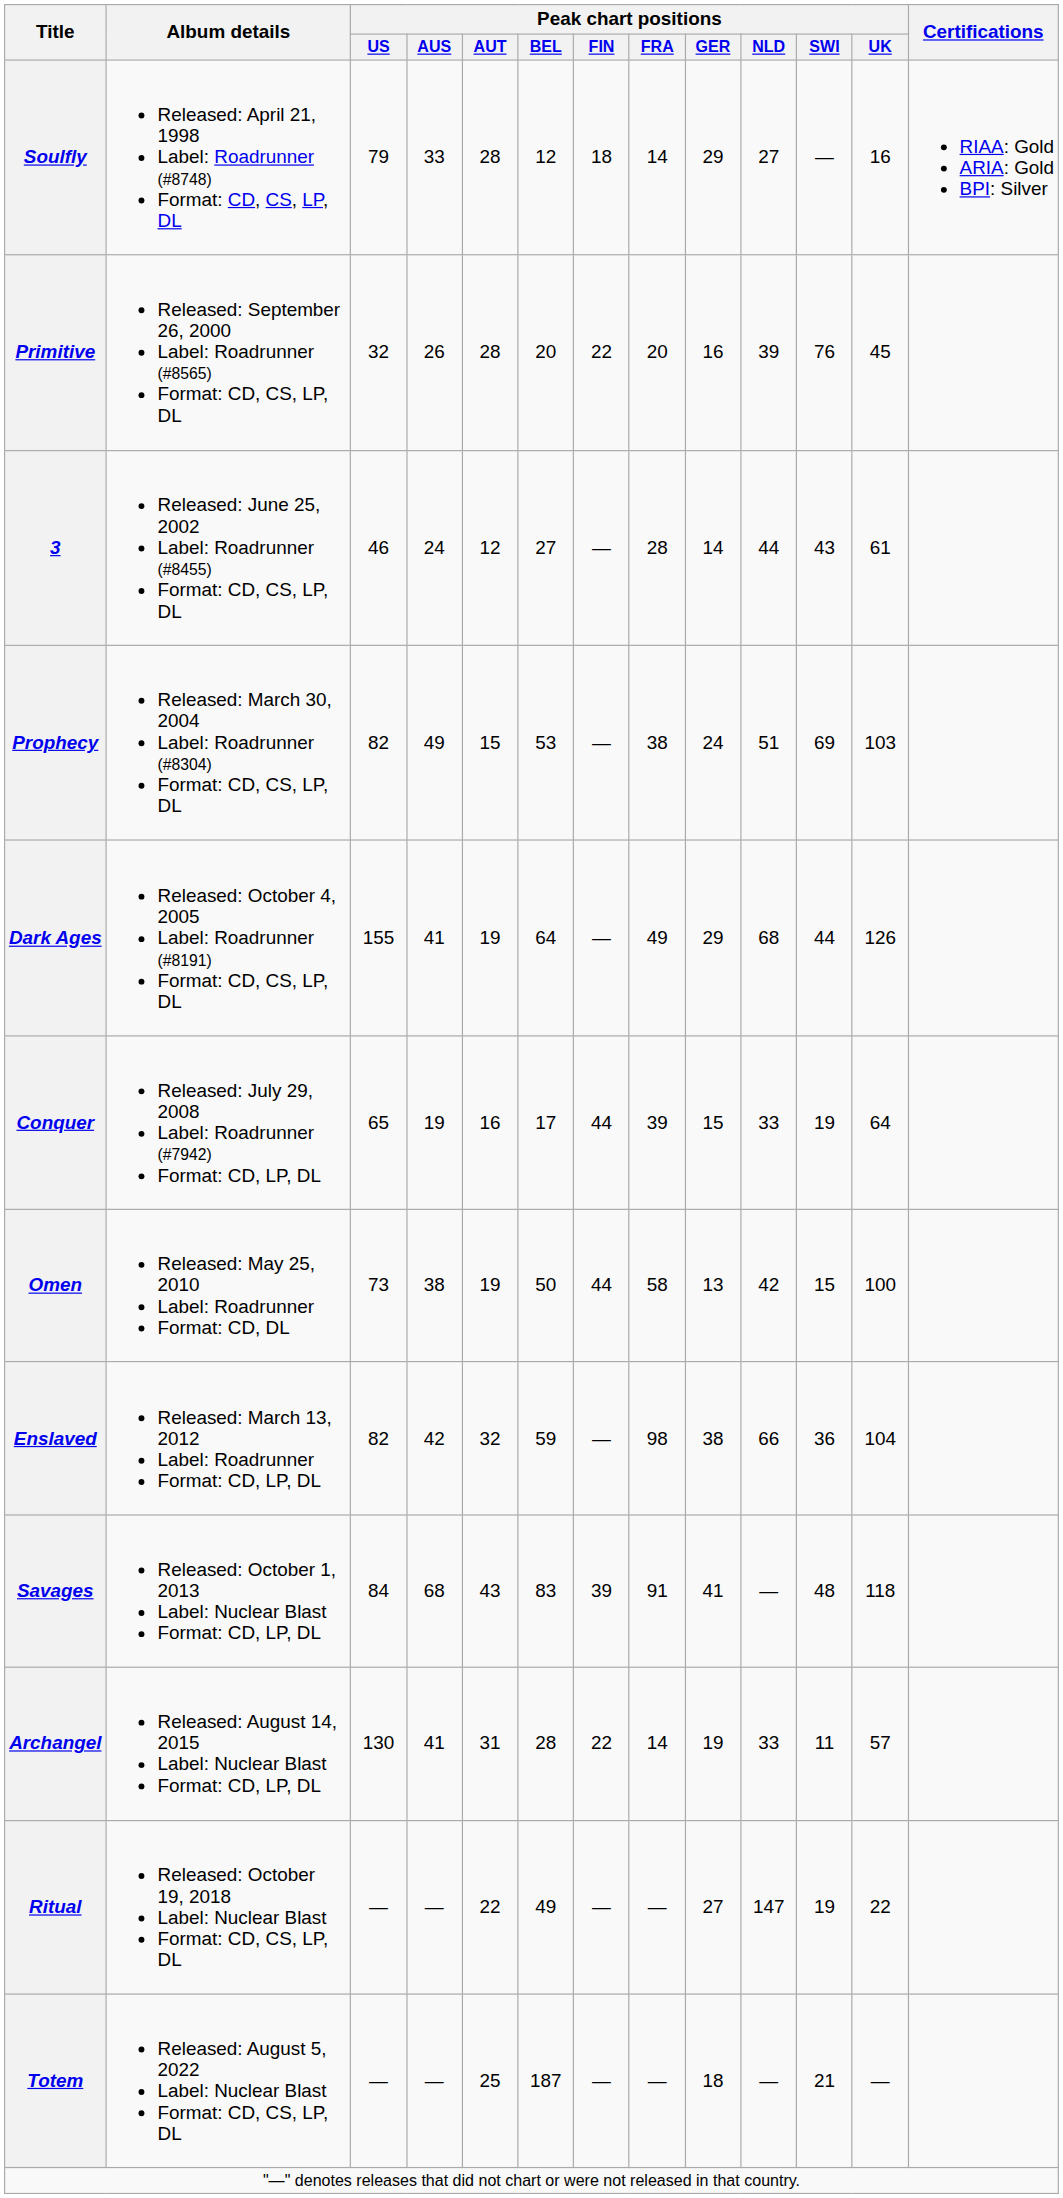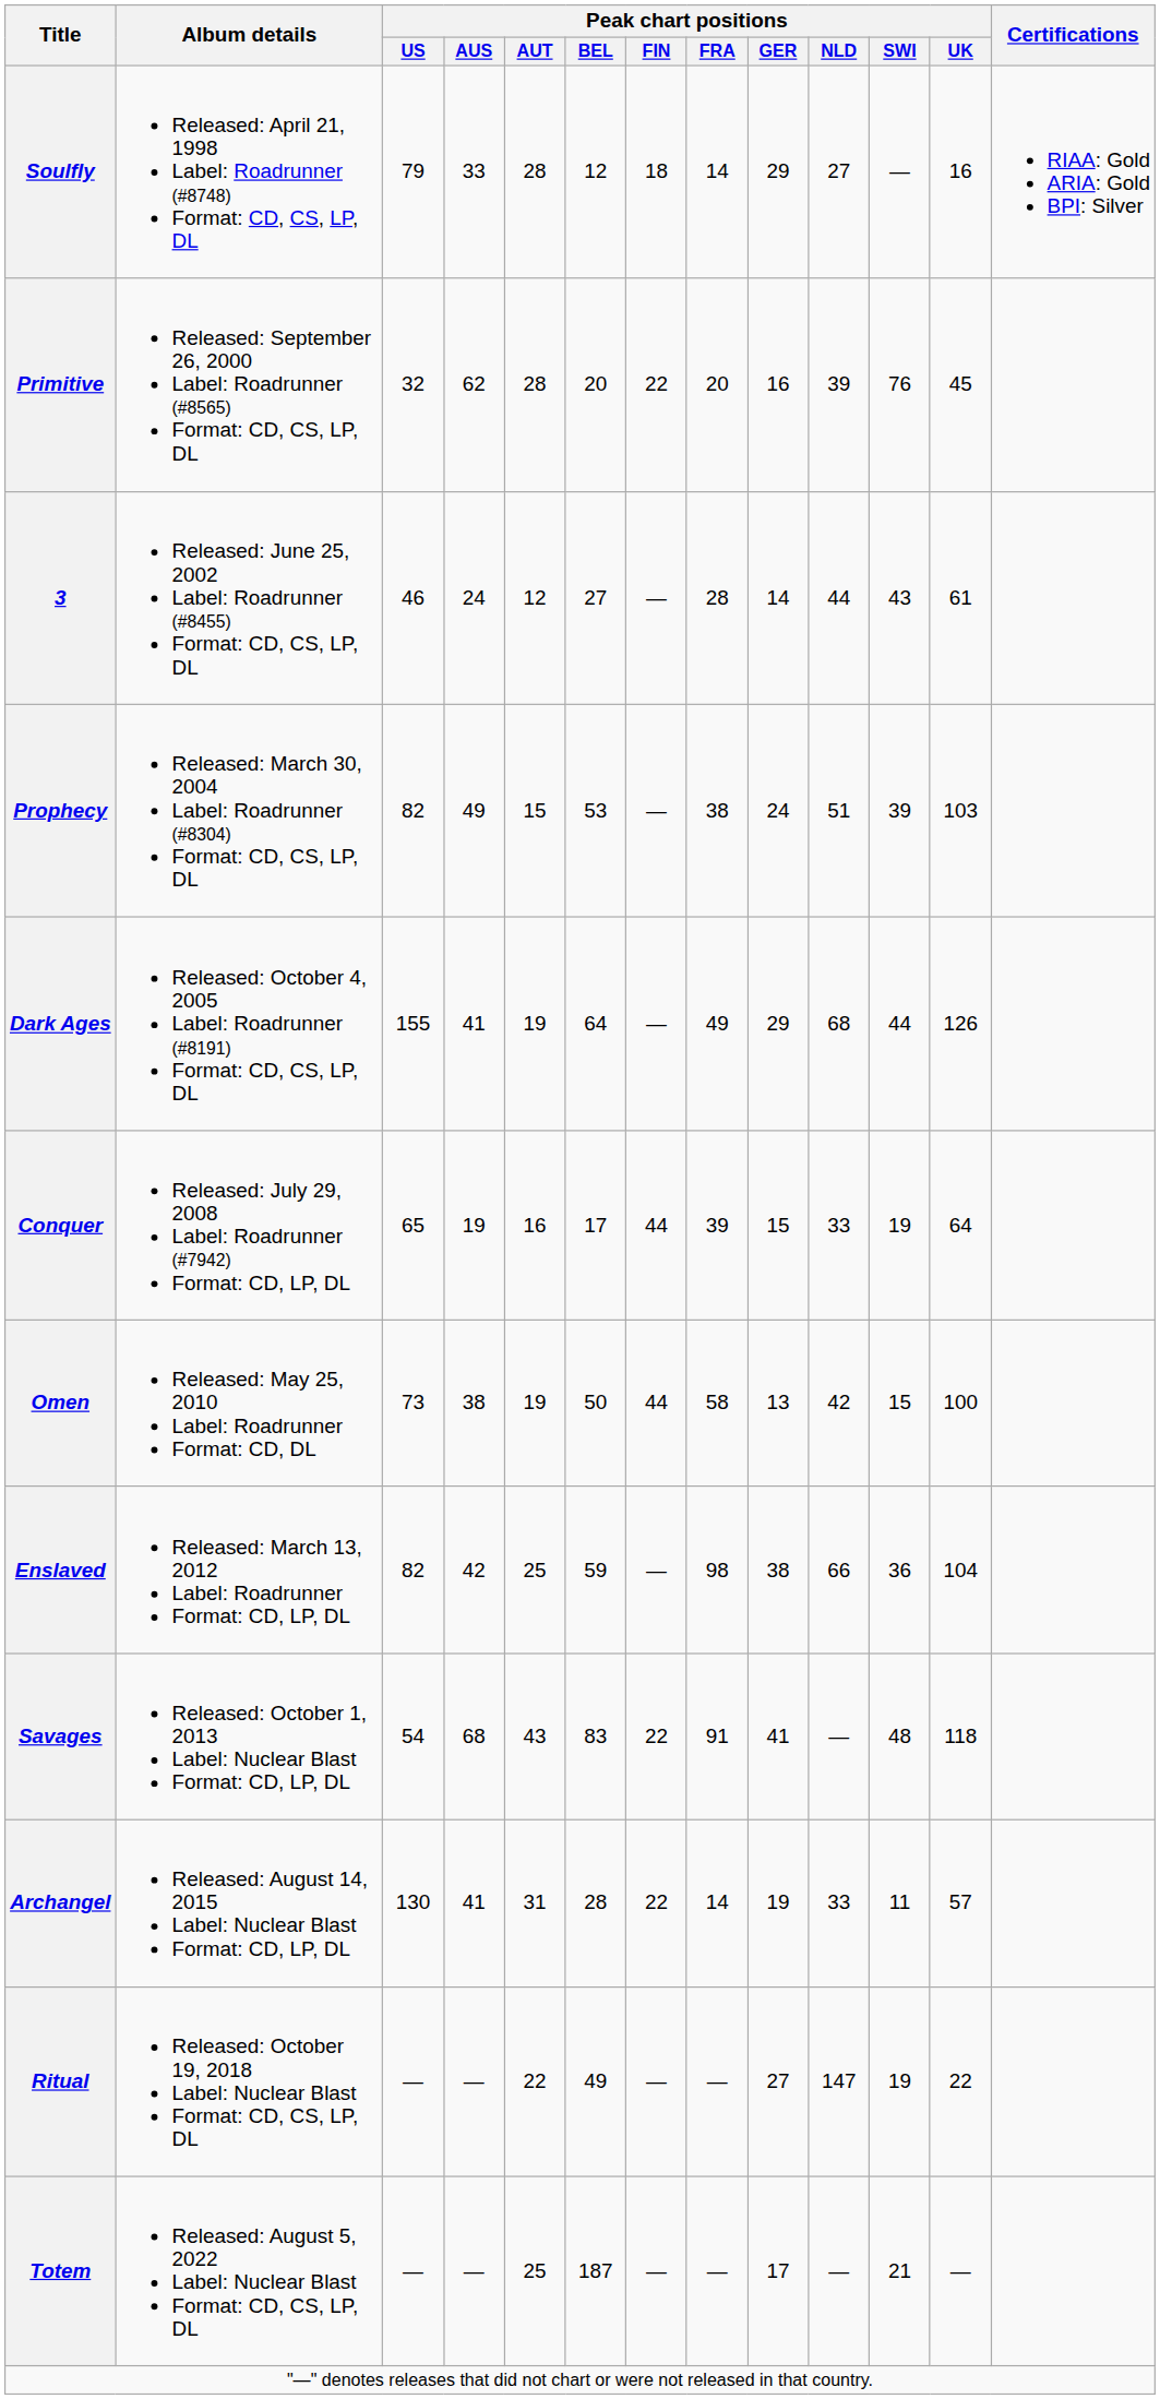 <table class="wikitable plainrowheaders">
 <tr>
 <th rowspan="2">Title</th>
 <th rowspan="2" width="200">Album details</th>
 <th colspan="10">Peak chart positions</th>
 <th rowspan="2"><a href='#'>Certifications</a></th>
 </tr>
 <tr>
 <th style="width:3em;font-size:85%"><a href='#'>US</a><br></th>
 <th style="width:3em;font-size:85%"><a href='#'>AUS</a><br></th>
 <th style="width:3em;font-size:85%"><a href='#'>AUT</a><br></th>
 <th style="width:3em;font-size:85%"><a href='#'>BEL</a><br></th>
 <th style="width:3em;font-size:85%"><a href='#'>FIN</a><br></th>
 <th style="width:3em;font-size:85%"><a href='#'>FRA</a><br></th>
 <th style="width:3em;font-size:85%"><a href='#'>GER</a><br></th>
 <th style="width:3em;font-size:85%"><a href='#'>NLD</a><br></th>
 <th style="width:3em;font-size:85%"><a href='#'>SWI</a><br></th>
 <th style="width:3em;font-size:85%"><a href='#'>UK</a><br></th>
 </tr>
 <tr>
 <th scope="row"><em><a href='#'>Soulfly</a></em></th>
 <td><br><ul><li>Released: April 21, 1998</li><li>Label: <a href='#'>Roadrunner</a> <small>(#8748)</small></li><li>Format: <a href='#'>CD</a>, <a href='#'>CS</a>, <a href='#'>LP</a>, <a href='#'>DL</a></li></ul></td>
 <td align="center">79</td>
 <td align="center">33</td>
 <td align="center">28</td>
 <td align="center">12</td>
 <td align="center">18</td>
 <td align="center">14</td>
 <td align="center">29</td>
 <td align="center">27</td>
 <td align="center">—</td>
 <td align="center">16</td>
 <td><br><ul><li><a href='#'>RIAA</a>: Gold</li><li><a href='#'>ARIA</a>: Gold</li><li><a href='#'>BPI</a>: Silver</li></ul></td>
 </tr>
 <tr>
 <th scope="row"><em><a href='#'>Primitive</a></em></th>
 <td><br><ul><li>Released: September 26, 2000</li><li>Label: Roadrunner <small>(#8565)</small></li><li>Format: CD, CS, LP, DL</li></ul></td>
 <td align="center">32</td>
-<td align="center">26</td>
+<td align="center">62</td>
 <td align="center">28</td>
 <td align="center">20</td>
 <td align="center">22</td>
 <td align="center">20</td>
 <td align="center">16</td>
 <td align="center">39</td>
 <td align="center">76</td>
 <td align="center">45</td>
 <td></td>
 </tr>
 <tr>
 <th scope="row"><em><a href='#'>3</a></em></th>
 <td><br><ul><li>Released: June 25, 2002</li><li>Label: Roadrunner <small>(#8455)</small></li><li>Format: CD, CS, LP, DL</li></ul></td>
 <td align="center">46</td>
 <td align="center">24</td>
 <td align="center">12</td>
 <td align="center">27</td>
 <td align="center">—</td>
 <td align="center">28</td>
 <td align="center">14</td>
 <td align="center">44</td>
 <td align="center">43</td>
 <td align="center">61</td>
 <td></td>
 </tr>
 <tr>
 <th scope="row"><em><a href='#'>Prophecy</a></em></th>
 <td><br><ul><li>Released: March 30, 2004</li><li>Label: Roadrunner <small>(#8304)</small></li><li>Format: CD, CS, LP, DL</li></ul></td>
 <td align="center">82</td>
 <td align="center">49</td>
 <td align="center">15</td>
 <td align="center">53</td>
 <td align="center">—</td>
 <td align="center">38</td>
 <td align="center">24</td>
 <td align="center">51</td>
-<td align="center">69</td>
+<td align="center">39</td>
 <td align="center">103</td>
 <td></td>
 </tr>
 <tr>
 <th scope="row"><em><a href='#'>Dark Ages</a></em></th>
 <td><br><ul><li>Released: October 4, 2005</li><li>Label: Roadrunner <small>(#8191)</small></li><li>Format: CD, CS, LP, DL</li></ul></td>
 <td align="center">155</td>
 <td align="center">41</td>
 <td align="center">19</td>
 <td align="center">64</td>
 <td align="center">—</td>
 <td align="center">49</td>
 <td align="center">29</td>
 <td align="center">68</td>
 <td align="center">44</td>
 <td align="center">126</td>
 <td></td>
 </tr>
 <tr>
 <th scope="row"><em><a href='#'>Conquer</a></em></th>
 <td><br><ul><li>Released: July 29, 2008</li><li>Label: Roadrunner <small>(#7942)</small></li><li>Format: CD, LP, DL</li></ul></td>
 <td align="center">65</td>
 <td align="center">19</td>
 <td align="center">16</td>
 <td align="center">17</td>
 <td align="center">44</td>
 <td align="center">39</td>
 <td align="center">15</td>
 <td align="center">33</td>
 <td align="center">19</td>
 <td align="center">64</td>
 <td></td>
 </tr>
 <tr>
 <th scope="row"><em><a href='#'>Omen</a></em></th>
 <td><br><ul><li>Released: May 25, 2010</li><li>Label: Roadrunner</li><li>Format: CD, DL</li></ul></td>
 <td align="center">73</td>
 <td align="center">38</td>
 <td align="center">19</td>
 <td align="center">50</td>
 <td align="center">44</td>
 <td align="center">58</td>
 <td align="center">13</td>
 <td align="center">42</td>
 <td align="center">15</td>
 <td align="center">100</td>
 <td></td>
 </tr>
 <tr>
 <th scope="row"><em><a href='#'>Enslaved</a></em></th>
 <td><br><ul><li>Released: March 13, 2012</li><li>Label: Roadrunner</li><li>Format: CD, LP, DL</li></ul></td>
 <td align="center">82</td>
 <td align="center">42</td>
-<td align="center">32</td>
+<td align="center">25</td>
 <td align="center">59</td>
 <td align="center">—</td>
 <td align="center">98</td>
 <td align="center">38</td>
 <td align="center">66</td>
 <td align="center">36</td>
 <td align="center">104</td>
 <td></td>
 </tr>
 <tr>
 <th scope="row"><em><a href='#'>Savages</a></em></th>
 <td><br><ul><li>Released: October 1, 2013</li><li>Label: Nuclear Blast</li><li>Format: CD, LP, DL</li></ul></td>
-<td align="center">84</td>
+<td align="center">54</td>
 <td align="center">68</td>
 <td align="center">43</td>
 <td align="center">83</td>
-<td align="center">39</td>
+<td align="center">22</td>
 <td align="center">91</td>
 <td align="center">41</td>
 <td align="center">—</td>
 <td align="center">48</td>
 <td align="center">118</td>
 <td></td>
 </tr>
 <tr>
 <th scope="row"><em><a href='#'>Archangel</a></em></th>
 <td><br><ul><li>Released: August 14, 2015</li><li>Label: Nuclear Blast</li><li>Format: CD, LP, DL</li></ul></td>
 <td align="center">130</td>
 <td align="center">41</td>
 <td align="center">31</td>
 <td align="center">28</td>
 <td align="center">22</td>
 <td align="center">14</td>
 <td align="center">19</td>
 <td align="center">33</td>
 <td align="center">11</td>
 <td align="center">57</td>
 <td></td>
 </tr>
 <tr>
 <th scope="row"><em><a href='#'>Ritual</a></em></th>
 <td><br><ul><li>Released: October 19, 2018</li><li>Label: Nuclear Blast</li><li>Format: CD, CS, LP, DL</li></ul></td>
 <td align="center">—</td>
 <td align="center">—</td>
 <td align="center">22</td>
 <td align="center">49</td>
 <td align="center">—</td>
 <td align="center">—</td>
 <td align="center">27</td>
 <td align="center">147</td>
 <td align="center">19</td>
 <td align="center">22</td>
 <td></td>
 </tr>
 <tr>
 <th scope="row"><em><a href='#'>Totem</a></em></th>
 <td><br><ul><li>Released: August 5, 2022</li><li>Label: Nuclear Blast</li><li>Format: CD, CS, LP, DL</li></ul></td>
 <td align="center">—</td>
 <td align="center">—</td>
 <td align="center">25</td>
 <td align="center">187</td>
 <td align="center">—</td>
 <td align="center">—</td>
-<td align="center">18</td>
+<td align="center">17</td>
 <td align="center">—</td>
 <td align="center">21</td>
 <td align="center">—</td>
 <td></td>
 </tr>
 <tr>
 <td align="center" colspan="16" style="font-size: 85%">"—" denotes releases that did not chart or were not released in that country.</td>
 </tr>
 </table>
